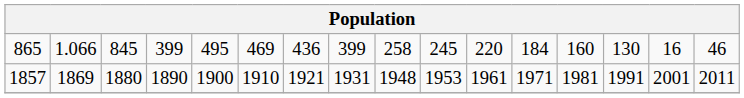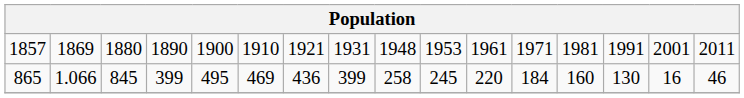 <table class="wikitable" style="margin: 0.5em auto; text-align: center;">
 <tr>
 <th colspan="16">Population</th>
+</tr>
+<tr>
+<td>1857</td>
+<td>1869</td>
+<td>1880</td>
+<td>1890</td>
+<td>1900</td>
+<td>1910</td>
+<td>1921</td>
+<td>1931</td>
+<td>1948</td>
+<td>1953</td>
+<td>1961</td>
+<td>1971</td>
+<td>1981</td>
+<td>1991</td>
+<td>2001</td>
+<td>2011</td>
 </tr>
 <tr>
 <td>865</td>
 <td>1.066</td>
 <td>845</td>
 <td>399</td>
 <td>495</td>
 <td>469</td>
 <td>436</td>
 <td>399</td>
 <td>258</td>
 <td>245</td>
 <td>220</td>
 <td>184</td>
 <td>160</td>
 <td>130</td>
 <td>16</td>
 <td>46</td>
 </tr>
 <tr>
-<td>1857</td>
-<td>1869</td>
-<td>1880</td>
-<td>1890</td>
-<td>1900</td>
-<td>1910</td>
-<td>1921</td>
-<td>1931</td>
-<td>1948</td>
-<td>1953</td>
-<td>1961</td>
-<td>1971</td>
-<td>1981</td>
-<td>1991</td>
-<td>2001</td>
-<td>2011</td>
-</tr>
-<tr>
 </tr>
 </table>
